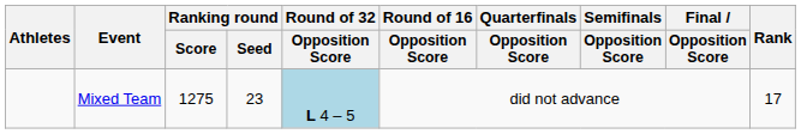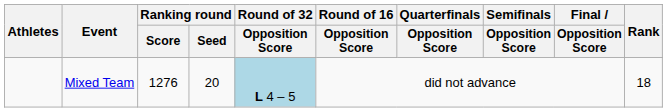 <table class="wikitable" style="font-size:90%;">
 <tr>
 <th rowspan="2">Athletes</th>
 <th rowspan="2">Event</th>
 <th colspan="2">Ranking round</th>
 <th>Round of 32</th>
 <th>Round of 16</th>
 <th>Quarterfinals</th>
 <th>Semifinals</th>
 <th>Final / </th>
 <th rowspan=2>Rank</th>
 </tr>
 <tr style="font-size:95%">
 <th>Score</th>
 <th>Seed</th>
 <th>Opposition<br>Score</th>
 <th>Opposition<br>Score</th>
 <th>Opposition<br>Score</th>
 <th>Opposition<br>Score</th>
 <th>Opposition<br>Score</th>
 </tr>
 <tr align=center>
 <td align=left><br></td>
 <td><a href='#'>Mixed Team</a></td>
-<td>1275</td>
-<td>23</td>
+<td>1276</td>
+<td>20</td>
 <td style="background: lightblue;"><br><br><strong>L</strong> 4 – 5</td>
 <td colspan=4>did not advance</td>
-<td>17</td>
+<td>18</td>
 </tr>
 </table>
